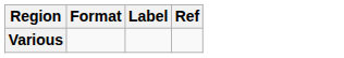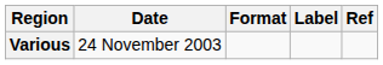 <table class="wikitable plainrowheaders">
 <tr>
 <th scope="col">Region</th>
+<th scope="col">Date</th>
 <th scope="col">Format</th>
 <th scope="col">Label</th>
 <th scope="col">Ref</th>
 </tr>
 <tr>
 <th scope="row">Various</th>
+<td rowspan="1">24 November 2003</td>
 <td></td>
 <td></td>
 <td></td>
 </tr>
 </table>
